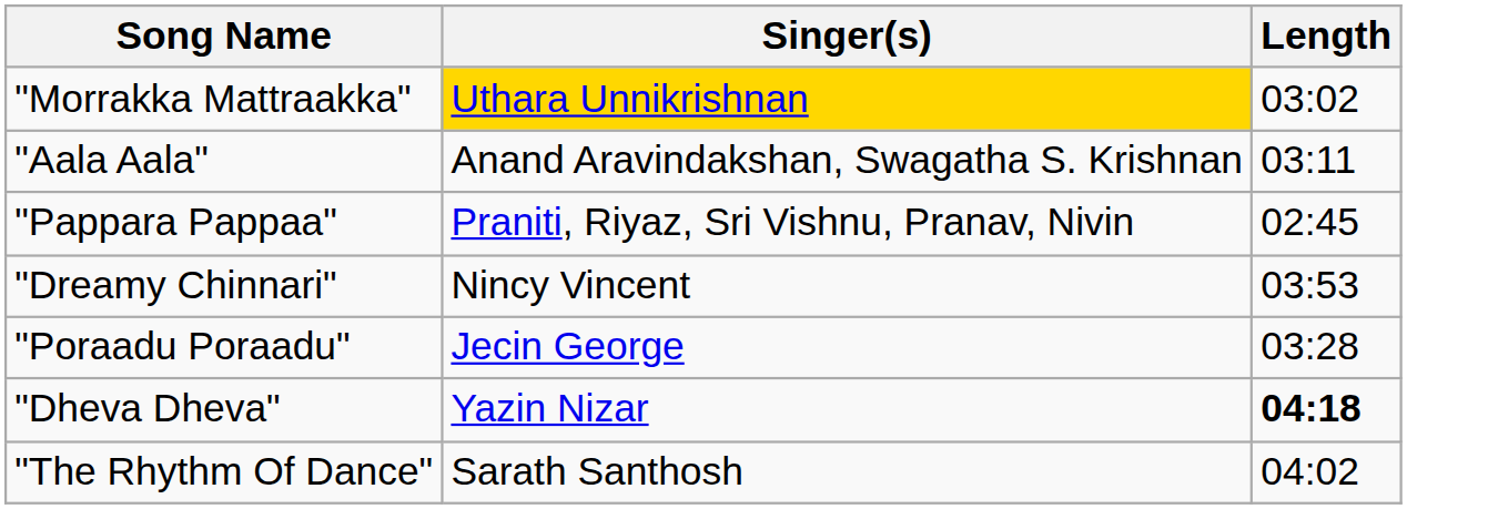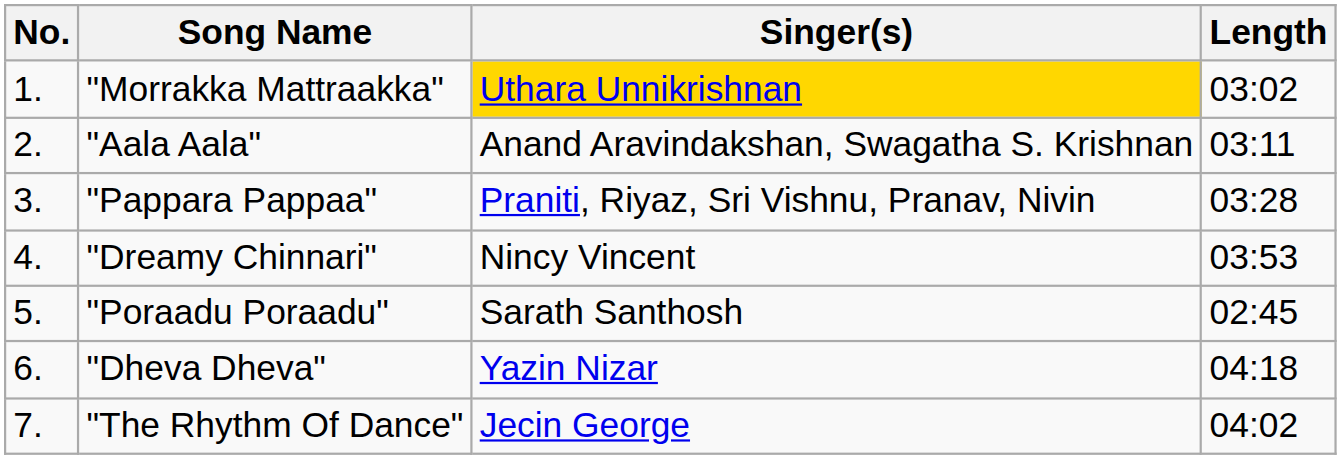 <table class="wikitable">
 <tr>
+<th>No.</th>
 <th>Song Name</th>
 <th>Singer(s)</th>
 <th>Length</th>
 </tr>
 <tr>
+<td>1.</td>
 <td>"Morrakka Mattraakka"</td>
 <td style="background: gold;"><a href='#'>Uthara Unnikrishnan</a></td>
 <td>03:02</td>
 </tr>
 <tr>
+<td>2.</td>
 <td>"Aala Aala"</td>
 <td>Anand Aravindakshan, Swagatha S. Krishnan</td>
 <td>03:11</td>
 </tr>
 <tr>
+<td>3.</td>
 <td>"Pappara Pappaa"</td>
 <td><a href='#'>Praniti</a>, Riyaz, Sri Vishnu, Pranav, Nivin</td>
-<td>02:45</td>
+<td>03:28</td>
 </tr>
 <tr>
+<td>4.</td>
 <td>"Dreamy Chinnari"</td>
 <td>Nincy Vincent</td>
 <td>03:53</td>
 </tr>
 <tr>
+<td>5.</td>
 <td>"Poraadu Poraadu"</td>
-<td><a href='#'>Jecin George</a></td>
-<td>03:28</td>
+<td>Sarath Santhosh</td>
+<td>02:45</td>
 </tr>
 <tr>
+<td>6.</td>
 <td>"Dheva Dheva"</td>
 <td><a href='#'>Yazin Nizar</a></td>
-<td><strong>04:18</strong></td>
+<td>04:18</td>
 </tr>
 <tr>
+<td>7.</td>
 <td>"The Rhythm Of Dance"</td>
-<td>Sarath Santhosh</td>
+<td><a href='#'>Jecin George</a></td>
 <td>04:02</td>
 </tr>
 </table>
